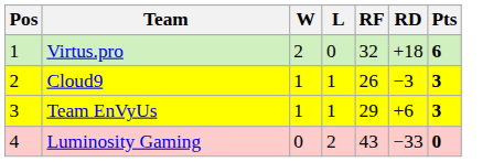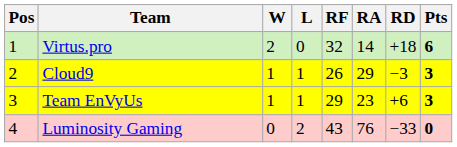 <table class="wikitable">
 <tr>
 <th width="20px">Pos</th>
 <th width="200px">Team</th>
 <th width="20px">W</th>
 <th width="20px">L</th>
 <th width="20px">RF</th>
+<th width="20px">RA</th>
 <th width="20px">RD</th>
 <th width="20px">Pts</th>
 </tr>
 <tr style="background: #D0F0C0;">
 <td>1</td>
 <td><a href='#'>Virtus.pro</a></td>
 <td>2</td>
 <td>0</td>
 <td>32</td>
+<td>14</td>
 <td>+18</td>
 <td><strong>6</strong></td>
 </tr>
 <tr style="background: #FFFF00;">
 <td>2</td>
 <td><a href='#'>Cloud9</a></td>
 <td>1</td>
 <td>1</td>
 <td>26</td>
+<td>29</td>
 <td>−3</td>
 <td><strong>3</strong></td>
 </tr>
 <tr style="background: #FFFF00;">
 <td>3</td>
 <td><a href='#'>Team EnVyUs</a></td>
 <td>1</td>
 <td>1</td>
 <td>29</td>
+<td>23</td>
 <td>+6</td>
 <td><strong>3</strong></td>
 </tr>
 <tr style="background: #FFCCCC;">
 <td>4</td>
 <td><a href='#'>Luminosity Gaming</a></td>
 <td>0</td>
 <td>2</td>
 <td>43</td>
+<td>76</td>
 <td>−33</td>
 <td><strong>0</strong></td>
 </tr>
 </table>
